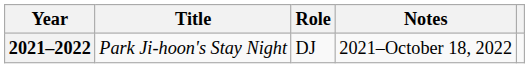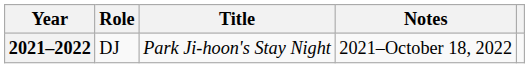 <table class="wikitable plainrowheaders">
 <tr>
 <th scope="col">Year</th>
+<th scope="col">Role</th>
 <th scope="col">Title</th>
-<th scope="col">Role</th>
 <th scope="col">Notes</th>
 <th scope="col" class="unsortable"></th>
 </tr>
 <tr>
 <th scope="row">2021–2022</th>
+<td>DJ</td>
 <td><em>Park Ji-hoon's Stay Night</em></td>
-<td>DJ</td>
 <td>2021–October 18, 2022</td>
 <td style="text-align:center"></td>
 </tr>
 </table>
